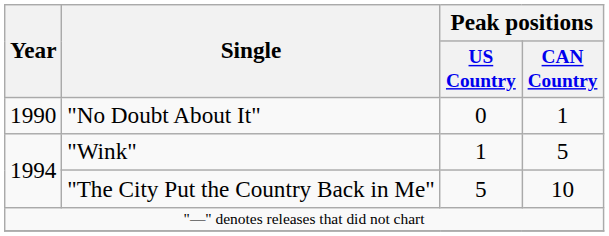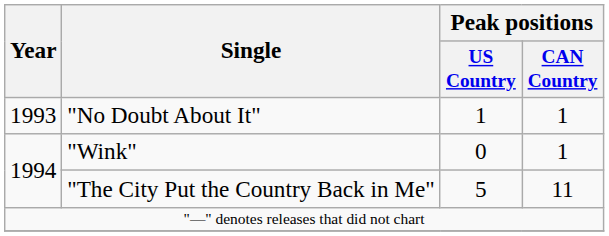 <table class="wikitable" style="text-align:center;">
 <tr>
 <th rowspan="2">Year</th>
 <th rowspan="2">Single</th>
 <th colspan="2">Peak positions</th>
 </tr>
 <tr style="font-size:smaller;">
 <th style="width:50px;"><a href='#'>US Country</a></th>
 <th style="width:50px;"><a href='#'>CAN Country</a></th>
 </tr>
 <tr>
-<td>1990</td>
+<td>1993</td>
 <td style="text-align:left;">"No Doubt About It"</td>
-<td>0</td>
+<td>1</td>
 <td>1</td>
 </tr>
 <tr>
 <td rowspan="2">1994</td>
 <td style="text-align:left;">"Wink"</td>
+<td>0</td>
 <td>1</td>
-<td>5</td>
 </tr>
 <tr>
 <td style="text-align:left;">"The City Put the Country Back in Me"</td>
 <td>5</td>
-<td>10</td>
+<td>11</td>
 </tr>
 <tr>
 <td colspan="7" style="font-size:8pt">"—" denotes releases that did not chart</td>
 </tr>
 <tr>
 </tr>
 </table>
